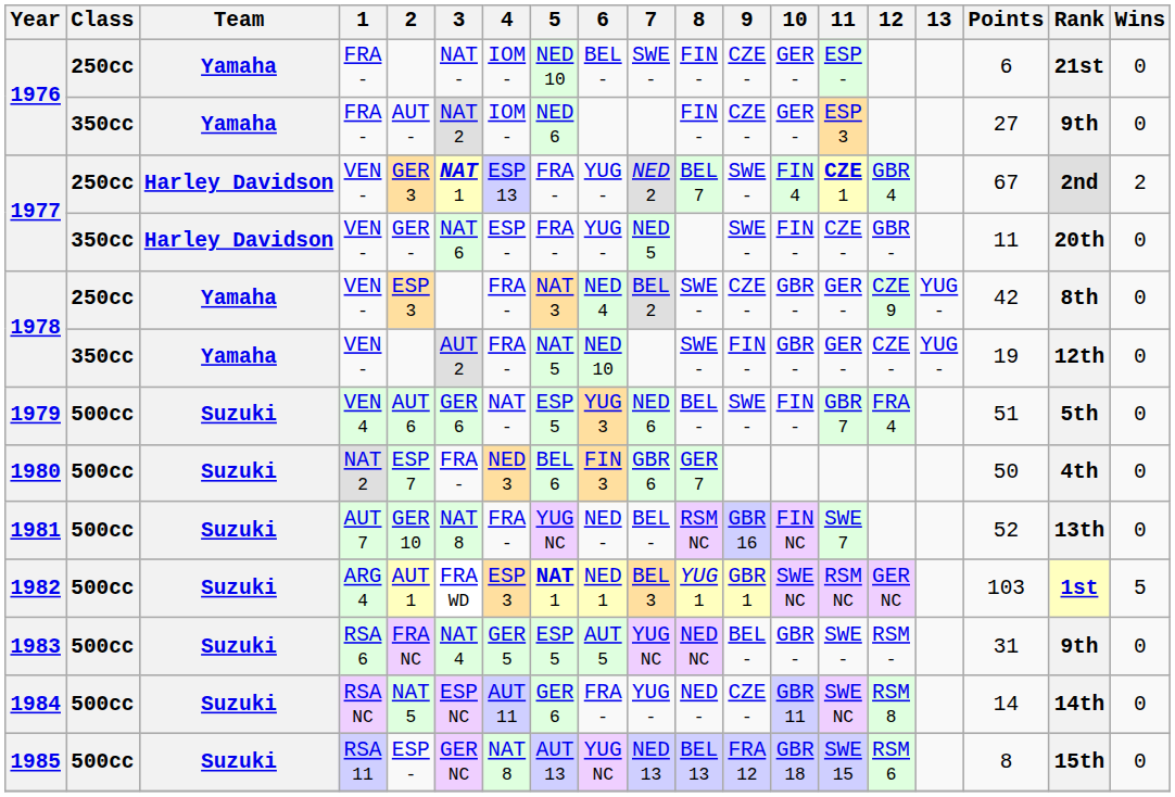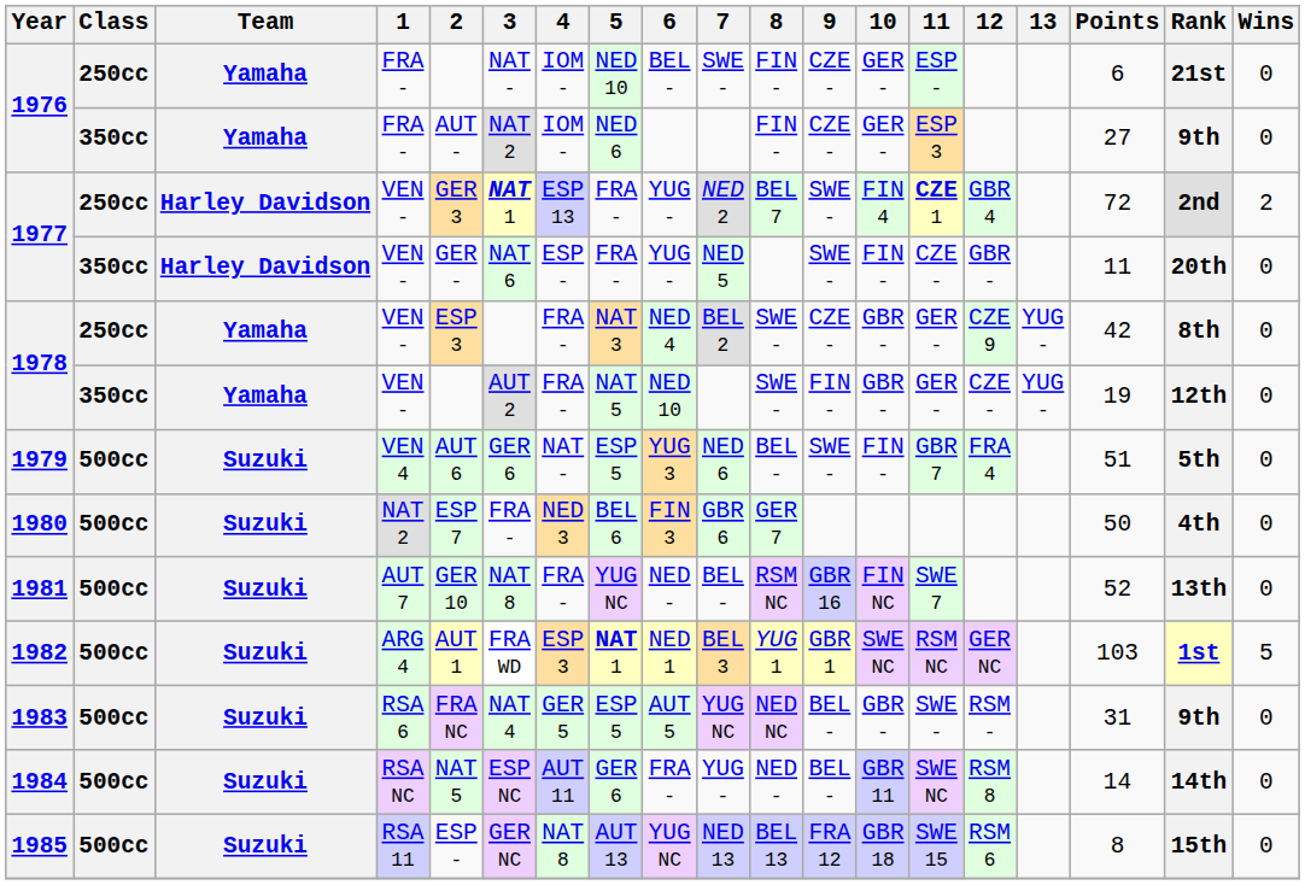 <table class="wikitable" style="text-align:center; font-size:95%">
 <tr>
 <th>Year</th>
 <th>Class</th>
 <th>Team</th>
 <th>1</th>
 <th>2</th>
 <th>3</th>
 <th>4</th>
 <th>5</th>
 <th>6</th>
 <th>7</th>
 <th>8</th>
 <th>9</th>
 <th>10</th>
 <th>11</th>
 <th>12</th>
 <th>13</th>
 <th>Points</th>
 <th>Rank</th>
 <th>Wins</th>
 </tr>
 <tr>
 <th rowspan=2><a href='#'>1976</a></th>
 <th>250cc</th>
 <th><a href='#'>Yamaha</a></th>
 <td><a href='#'>FRA</a><br><small>-</small></td>
 <td></td>
 <td><a href='#'>NAT</a><br><small>-</small></td>
 <td><a href='#'>IOM</a><br><small>-</small></td>
 <td style="background:#DFFFDF;"><a href='#'>NED</a><br><small>10</small></td>
 <td><a href='#'>BEL</a><br><small>-</small></td>
 <td><a href='#'>SWE</a><br><small>-</small></td>
 <td><a href='#'>FIN</a><br><small>-</small></td>
 <td><a href='#'>CZE</a><br><small>-</small></td>
 <td><a href='#'>GER</a><br><small>-</small></td>
 <td style="background:#DFFFDF;"><a href='#'>ESP</a><br><small>-</small></td>
 <td></td>
 <td></td>
 <td>6</td>
 <th>21st</th>
 <td>0</td>
 </tr>
 <tr>
 <th>350cc</th>
 <th><a href='#'>Yamaha</a></th>
 <td><a href='#'>FRA</a><br><small>-</small></td>
 <td><a href='#'>AUT</a><br><small>-</small></td>
 <td style="background:#DFDFDF;"><a href='#'>NAT</a><br><small>2</small></td>
 <td><a href='#'>IOM</a><br><small>-</small></td>
 <td style="background:#DFFFDF;"><a href='#'>NED</a><br><small>6</small></td>
 <td></td>
 <td></td>
 <td><a href='#'>FIN</a><br><small>-</small></td>
 <td><a href='#'>CZE</a><br><small>-</small></td>
 <td><a href='#'>GER</a><br><small>-</small></td>
 <td style="background:#FFDF9F;"><a href='#'>ESP</a><br><small>3</small></td>
 <td></td>
 <td></td>
 <td>27</td>
 <th>9th</th>
 <td>0</td>
 </tr>
 <tr>
 <th rowspan=2><a href='#'>1977</a></th>
 <th>250cc</th>
 <th><a href='#'>Harley Davidson</a></th>
 <td><a href='#'>VEN</a><br><small>-</small></td>
 <td style="background:#FFDF9F;"><a href='#'>GER</a><br><small>3</small></td>
 <td style="background:#FFFFBF;"><strong><em><a href='#'>NAT</a></em></strong><br><small>1</small></td>
 <td style="background:#CFCFFF;"><a href='#'>ESP</a><br><small>13</small></td>
 <td><a href='#'>FRA</a><br><small>-</small></td>
 <td><a href='#'>YUG</a><br><small>-</small></td>
 <td style="background:#DFDFDF;"><em><a href='#'>NED</a></em><br><small>2</small></td>
 <td style="background:#DFFFDF;"><a href='#'>BEL</a><br><small>7</small></td>
 <td><a href='#'>SWE</a><br><small>-</small></td>
 <td style="background:#DFFFDF;"><a href='#'>FIN</a><br><small>4</small></td>
 <td style="background:#FFFFBF;"><strong><a href='#'>CZE</a></strong><br><small>1</small></td>
 <td style="background:#DFFFDF;"><a href='#'>GBR</a><br><small>4</small></td>
 <td></td>
-<td>67</td>
+<td>72</td>
 <td style="background:#DFDFDF;"><strong>2nd</strong></td>
 <td>2</td>
 </tr>
 <tr>
 <th>350cc</th>
 <th><a href='#'>Harley Davidson</a></th>
 <td><a href='#'>VEN</a><br><small>-</small></td>
 <td><a href='#'>GER</a><br><small>-</small></td>
 <td style="background:#DFFFDF;"><a href='#'>NAT</a><br><small>6</small></td>
 <td><a href='#'>ESP</a><br><small>-</small></td>
 <td><a href='#'>FRA</a><br><small>-</small></td>
 <td><a href='#'>YUG</a><br><small>-</small></td>
 <td style="background:#DFFFDF;"><a href='#'>NED</a><br><small>5</small></td>
 <td></td>
 <td><a href='#'>SWE</a><br><small>-</small></td>
 <td><a href='#'>FIN</a><br><small>-</small></td>
 <td><a href='#'>CZE</a><br><small>-</small></td>
 <td><a href='#'>GBR</a><br><small>-</small></td>
 <td></td>
 <td>11</td>
 <th>20th</th>
 <td>0</td>
 </tr>
 <tr>
 <th rowspan=2><a href='#'>1978</a></th>
 <th>250cc</th>
 <th><a href='#'>Yamaha</a></th>
 <td><a href='#'>VEN</a><br><small>-</small></td>
 <td style="background:#FFDF9F;"><a href='#'>ESP</a><br><small>3</small></td>
 <td></td>
 <td><a href='#'>FRA</a><br><small>-</small></td>
 <td style="background:#FFDF9F;"><a href='#'>NAT</a><br><small>3</small></td>
 <td style="background:#DFFFDF;"><a href='#'>NED</a><br><small>4</small></td>
 <td style="background:#DFDFDF;"><a href='#'>BEL</a><br><small>2</small></td>
 <td><a href='#'>SWE</a><br><small>-</small></td>
 <td><a href='#'>CZE</a><br><small>-</small></td>
 <td><a href='#'>GBR</a><br><small>-</small></td>
 <td><a href='#'>GER</a><br><small>-</small></td>
 <td style="background:#DFFFDF;"><a href='#'>CZE</a><br><small>9</small></td>
 <td><a href='#'>YUG</a><br><small>-</small></td>
 <td>42</td>
 <th>8th</th>
 <td>0</td>
 </tr>
 <tr>
 <th>350cc</th>
 <th><a href='#'>Yamaha</a></th>
 <td><a href='#'>VEN</a><br><small>-</small></td>
 <td></td>
 <td style="background:#DFDFDF;"><a href='#'>AUT</a><br><small>2</small></td>
 <td><a href='#'>FRA</a><br><small>-</small></td>
 <td style="background:#DFFFDF;"><a href='#'>NAT</a><br><small>5</small></td>
 <td style="background:#DFFFDF;"><a href='#'>NED</a><br><small>10</small></td>
 <td></td>
 <td><a href='#'>SWE</a><br><small>-</small></td>
 <td><a href='#'>FIN</a><br><small>-</small></td>
 <td><a href='#'>GBR</a><br><small>-</small></td>
 <td><a href='#'>GER</a><br><small>-</small></td>
 <td><a href='#'>CZE</a><br><small>-</small></td>
 <td><a href='#'>YUG</a><br><small>-</small></td>
 <td>19</td>
 <th>12th</th>
 <td>0</td>
 </tr>
 <tr>
 <th><a href='#'>1979</a></th>
 <th>500cc</th>
 <th><a href='#'>Suzuki</a></th>
 <td style="background:#DFFFDF;"><a href='#'>VEN</a><br><small>4</small></td>
 <td style="background:#DFFFDF;"><a href='#'>AUT</a><br><small>6</small></td>
 <td style="background:#DFFFDF;"><a href='#'>GER</a><br><small>6</small></td>
 <td><a href='#'>NAT</a><br><small>-</small></td>
 <td style="background:#DFFFDF;"><a href='#'>ESP</a><br><small>5</small></td>
 <td style="background:#FFDF9F;"><a href='#'>YUG</a><br><small>3</small></td>
 <td style="background:#DFFFDF;"><a href='#'>NED</a><br><small>6</small></td>
 <td><a href='#'>BEL</a><br><small>-</small></td>
 <td><a href='#'>SWE</a><br><small>-</small></td>
 <td><a href='#'>FIN</a><br><small>-</small></td>
 <td style="background:#DFFFDF;"><a href='#'>GBR</a><br><small>7</small></td>
 <td style="background:#DFFFDF;"><a href='#'>FRA</a><br><small>4</small></td>
 <td></td>
 <td>51</td>
 <th>5th</th>
 <td>0</td>
 </tr>
 <tr>
 <th><a href='#'>1980</a></th>
 <th>500cc</th>
 <th><a href='#'>Suzuki</a></th>
 <td style="background:#DFDFDF;"><a href='#'>NAT</a><br><small>2</small></td>
 <td style="background:#DFFFDF;"><a href='#'>ESP</a><br><small>7</small></td>
 <td><a href='#'>FRA</a><br><small>-</small></td>
 <td style="background:#FFDF9F;"><a href='#'>NED</a><br><small>3</small></td>
 <td style="background:#DFFFDF;"><a href='#'>BEL</a><br><small>6</small></td>
 <td style="background:#FFDF9F;"><a href='#'>FIN</a><br><small>3</small></td>
 <td style="background:#DFFFDF;"><a href='#'>GBR</a><br><small>6</small></td>
 <td style="background:#DFFFDF;"><a href='#'>GER</a><br><small>7</small></td>
 <td></td>
 <td></td>
 <td></td>
 <td></td>
 <td></td>
 <td>50</td>
 <th>4th</th>
 <td>0</td>
 </tr>
 <tr>
 <th><a href='#'>1981</a></th>
 <th>500cc</th>
 <th><a href='#'>Suzuki</a></th>
 <td style="background:#DFFFDF;"><a href='#'>AUT</a><br><small>7</small></td>
 <td style="background:#DFFFDF;"><a href='#'>GER</a><br><small>10</small></td>
 <td style="background:#DFFFDF;"><a href='#'>NAT</a><br><small>8</small></td>
 <td><a href='#'>FRA</a><br><small>-</small></td>
 <td style="background:#EFCFFF;"><a href='#'>YUG</a><br><small>NC</small></td>
 <td><a href='#'>NED</a><br><small>-</small></td>
 <td><a href='#'>BEL</a><br><small>-</small></td>
 <td style="background:#EFCFFF;"><a href='#'>RSM</a><br><small>NC</small></td>
 <td style="background:#CFCFFF;"><a href='#'>GBR</a><br><small>16</small></td>
 <td style="background:#EFCFFF;"><a href='#'>FIN</a><br><small>NC</small></td>
 <td style="background:#DFFFDF;"><a href='#'>SWE</a><br><small>7</small></td>
 <td></td>
 <td></td>
 <td>52</td>
 <th>13th</th>
 <td>0</td>
 </tr>
 <tr>
 <th><a href='#'>1982</a></th>
 <th>500cc</th>
 <th><a href='#'>Suzuki</a></th>
 <td style="background:#DFFFDF;"><a href='#'>ARG</a><br><small>4</small></td>
 <td style="background:#FFFFBF;"><a href='#'>AUT</a><br><small>1</small></td>
 <td style="background:#FFFFFF;"><a href='#'>FRA</a><br><small>WD</small></td>
 <td style="background:#FFDF9F;"><a href='#'>ESP</a><br><small>3</small></td>
 <td style="background:#FFFFBF;"><strong><a href='#'>NAT</a></strong><br><small>1</small></td>
 <td style="background:#FFFFBF;"><a href='#'>NED</a><br><small>1</small></td>
 <td style="background:#FFDF9F;"><a href='#'>BEL</a><br><small>3</small></td>
 <td style="background:#FFFFBF;"><em><a href='#'>YUG</a></em><br><small>1</small></td>
 <td style="background:#FFFFBF;"><a href='#'>GBR</a><br><small>1</small></td>
 <td style="background:#EFCFFF;"><a href='#'>SWE</a><br><small>NC</small></td>
 <td style="background:#EFCFFF;"><a href='#'>RSM</a><br><small>NC</small></td>
 <td style="background:#EFCFFF;"><a href='#'>GER</a><br><small>NC</small></td>
 <td></td>
 <td>103</td>
 <td style="background:#FFFFBF;"><strong><a href='#'>1st</a></strong></td>
 <td>5</td>
 </tr>
 <tr>
 <th><a href='#'>1983</a></th>
 <th>500cc</th>
 <th><a href='#'>Suzuki</a></th>
 <td style="background:#DFFFDF;"><a href='#'>RSA</a><br><small>6</small></td>
 <td style="background:#EFCFFF;"><a href='#'>FRA</a><br><small>NC</small></td>
 <td style="background:#DFFFDF;"><a href='#'>NAT</a><br><small>4</small></td>
 <td style="background:#DFFFDF;"><a href='#'>GER</a><br><small>5</small></td>
 <td style="background:#DFFFDF;"><a href='#'>ESP</a><br><small>5</small></td>
 <td style="background:#DFFFDF;"><a href='#'>AUT</a><br><small>5</small></td>
 <td style="background:#EFCFFF;"><a href='#'>YUG</a><br><small>NC</small></td>
 <td style="background:#EFCFFF;"><a href='#'>NED</a><br><small>NC</small></td>
 <td><a href='#'>BEL</a><br><small>-</small></td>
 <td><a href='#'>GBR</a><br><small>-</small></td>
 <td><a href='#'>SWE</a><br><small>-</small></td>
 <td><a href='#'>RSM</a><br><small>-</small></td>
 <td></td>
 <td>31</td>
 <th>9th</th>
 <td>0</td>
 </tr>
 <tr>
 <th><a href='#'>1984</a></th>
 <th>500cc</th>
 <th><a href='#'>Suzuki</a></th>
 <td style="background:#EFCFFF;"><a href='#'>RSA</a><br><small>NC</small></td>
 <td style="background:#DFFFDF;"><a href='#'>NAT</a><br><small>5</small></td>
 <td style="background:#EFCFFF;"><a href='#'>ESP</a><br><small>NC</small></td>
 <td style="background:#CFCFFF;"><a href='#'>AUT</a><br><small>11</small></td>
 <td style="background:#DFFFDF;"><a href='#'>GER</a><br><small>6</small></td>
 <td><a href='#'>FRA</a><br><small>-</small></td>
 <td><a href='#'>YUG</a><br><small>-</small></td>
 <td><a href='#'>NED</a><br><small>-</small></td>
-<td><a href='#'>CZE</a><br><small>-</small></td>
+<td><a href='#'>BEL</a><br><small>-</small></td>
 <td style="background:#CFCFFF;"><a href='#'>GBR</a><br><small>11</small></td>
 <td style="background:#EFCFFF;"><a href='#'>SWE</a><br><small>NC</small></td>
 <td style="background:#DFFFDF;"><a href='#'>RSM</a><br><small>8</small></td>
 <td></td>
 <td>14</td>
 <th>14th</th>
 <td>0</td>
 </tr>
 <tr>
 <th><a href='#'>1985</a></th>
 <th>500cc</th>
 <th><a href='#'>Suzuki</a></th>
 <td style="background:#CFCFFF;"><a href='#'>RSA</a><br><small>11</small></td>
 <td><a href='#'>ESP</a><br><small>-</small></td>
 <td style="background:#EFCFFF;"><a href='#'>GER</a><br><small>NC</small></td>
 <td style="background:#DFFFDF;"><a href='#'>NAT</a><br><small>8</small></td>
 <td style="background:#CFCFFF;"><a href='#'>AUT</a><br><small>13</small></td>
 <td style="background:#EFCFFF;"><a href='#'>YUG</a><br><small>NC</small></td>
 <td style="background:#CFCFFF;"><a href='#'>NED</a><br><small>13</small></td>
 <td style="background:#CFCFFF;"><a href='#'>BEL</a><br><small>13</small></td>
 <td style="background:#CFCFFF;"><a href='#'>FRA</a><br><small>12</small></td>
 <td style="background:#CFCFFF;"><a href='#'>GBR</a><br><small>18</small></td>
 <td style="background:#CFCFFF;"><a href='#'>SWE</a><br><small>15</small></td>
 <td style="background:#DFFFDF;"><a href='#'>RSM</a><br><small>6</small></td>
 <td></td>
 <td>8</td>
 <th>15th</th>
 <td>0</td>
 </tr>
 <tr>
 </tr>
 </table>
